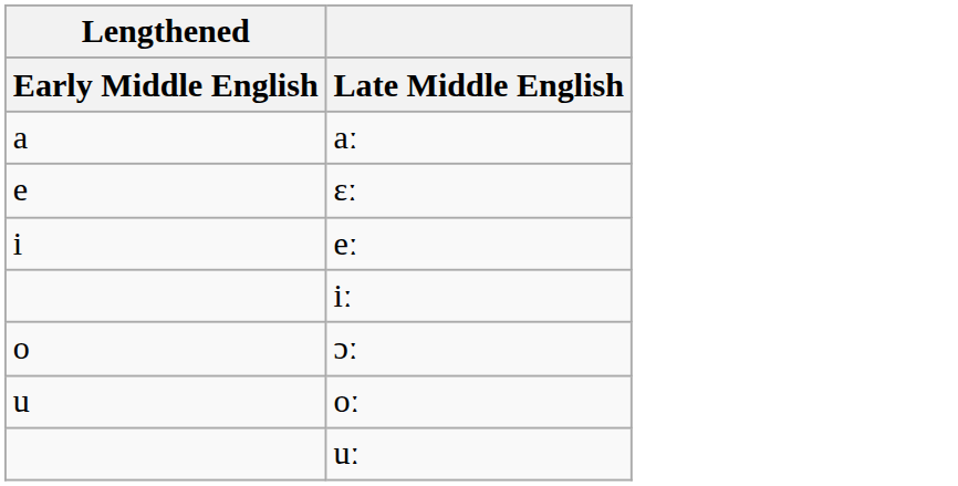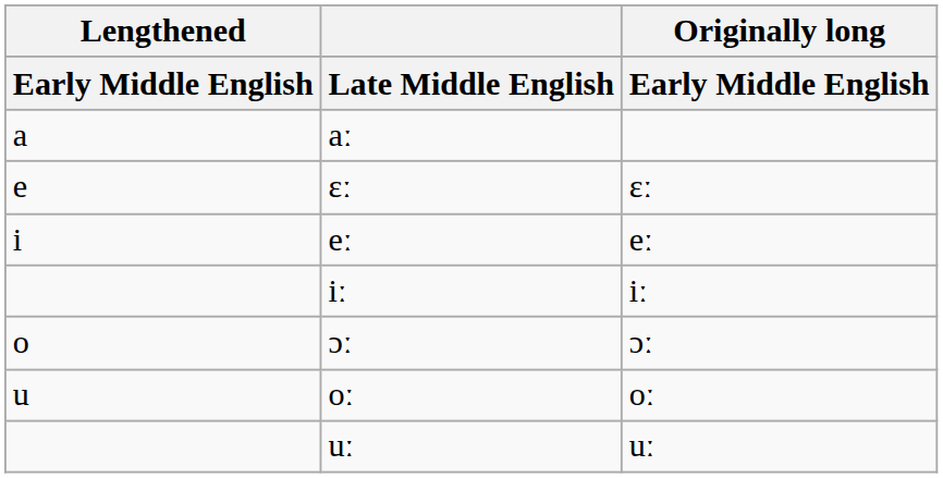 <table class="wikitable">
 <tr>
 <th>Lengthened</th>
 <th></th>
+<th>Originally long</th>
 </tr>
 <tr>
 <th>Early Middle English</th>
 <th>Late Middle English</th>
+<th>Early Middle English</th>
 </tr>
 <tr>
 <td>a</td>
 <td>aː</td>
+<td></td>
 </tr>
 <tr>
 <td>e</td>
+<td>ɛː</td>
 <td>ɛː</td>
 </tr>
 <tr>
 <td>i</td>
 <td>eː</td>
+<td>eː</td>
 </tr>
 <tr>
 <td></td>
+<td>iː</td>
 <td>iː</td>
 </tr>
 <tr>
 <td>o</td>
 <td>ɔː</td>
+<td>ɔː</td>
 </tr>
 <tr>
 <td>u</td>
+<td>oː</td>
 <td>oː</td>
 </tr>
 <tr>
 <td></td>
 <td>uː</td>
+<td>uː</td>
 </tr>
 </table>
